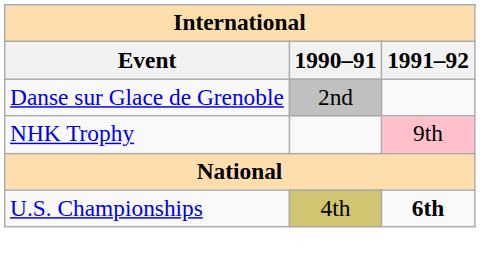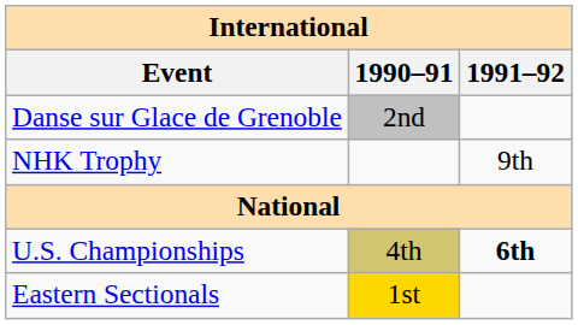 <table class="wikitable" style="text-align:center">
 <tr>
 <th style="background-color: #ffdead; " colspan=3 align=center>International</th>
 </tr>
 <tr>
 <th>Event</th>
 <th>1990–91</th>
 <th>1991–92</th>
 </tr>
 <tr>
 <td align=left><a href='#'>Danse sur Glace de Grenoble</a></td>
 <td bgcolor=silver>2nd</td>
 <td></td>
 </tr>
 <tr>
 <td align=left><a href='#'>NHK Trophy</a></td>
 <td></td>
-<td style="background: pink;">9th</td>
+<td>9th</td>
 </tr>
 <tr>
 <th style="background-color: #ffdead; " colspan=3 align=center>National</th>
 </tr>
 <tr>
 <td align=left><a href='#'>U.S. Championships</a></td>
 <td bgcolor=d1c571>4th</td>
 <td><strong>6th</strong></td>
 </tr>
+<tr>
+<td align=left><a href='#'>Eastern Sectionals</a></td>
+<td bgcolor=gold>1st</td>
+<td></td>
+</tr>
 </table>
